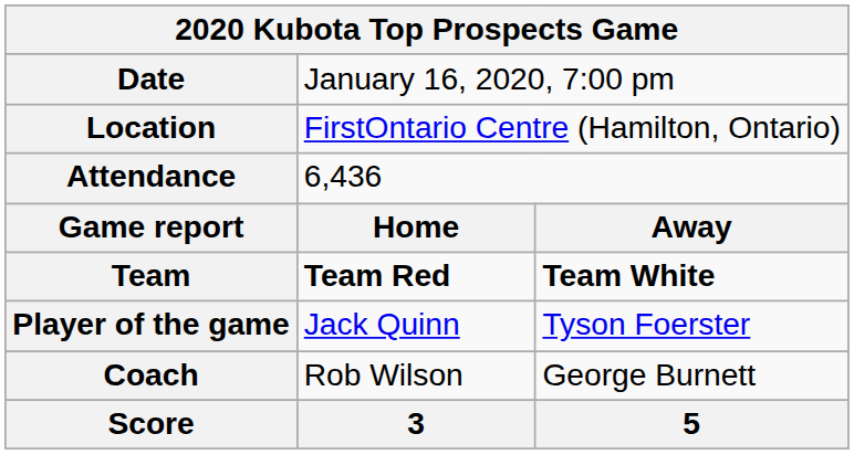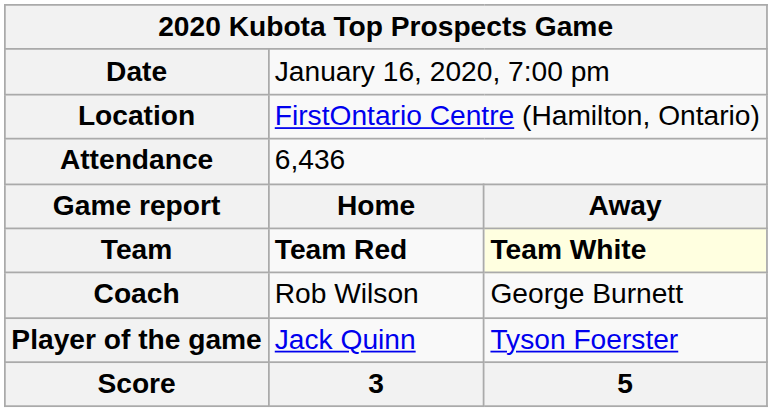 <table class="wikitable">
 <tr>
 <th colspan="3">2020 Kubota Top Prospects Game</th>
 </tr>
 <tr>
 <th>Date</th>
 <td colspan="2">January 16, 2020, 7:00 pm</td>
 </tr>
 <tr>
 <th>Location</th>
 <td colspan="2"><a href='#'>FirstOntario Centre</a> (Hamilton, Ontario)</td>
 </tr>
 <tr>
 <th>Attendance</th>
 <td colspan="2">6,436</td>
 </tr>
 <tr>
 <th>Game report</th>
 <th>Home</th>
 <th>Away</th>
 </tr>
 <tr>
 <th>Team</th>
 <td><strong>Team Red</strong></td>
-<td><strong>Team White</strong></td>
+<td style="background: lightyellow;"><strong>Team White</strong></td>
+</tr>
+<tr>
+<th>Coach</th>
+<td>Rob Wilson</td>
+<td>George Burnett</td>
 </tr>
 <tr>
 <th>Player of the game</th>
 <td><a href='#'>Jack Quinn</a></td>
 <td><a href='#'>Tyson Foerster</a></td>
 </tr>
 <tr>
-<th>Coach</th>
-<td>Rob Wilson</td>
-<td>George Burnett</td>
-</tr>
-<tr>
 <th>Score</th>
 <th>3</th>
 <th>5</th>
 </tr>
 </table>
